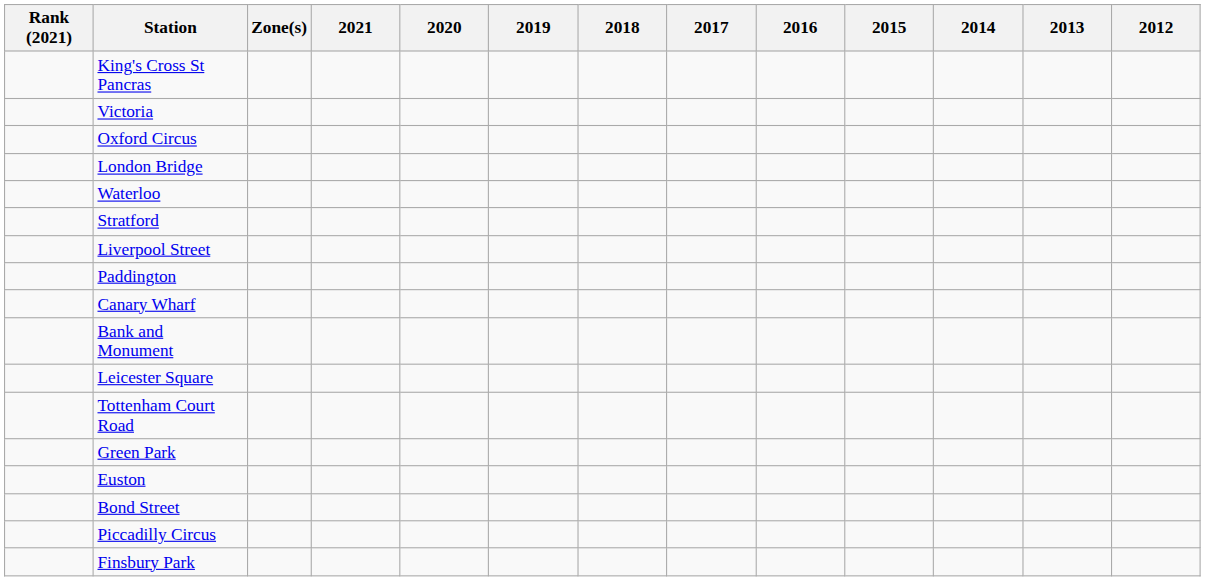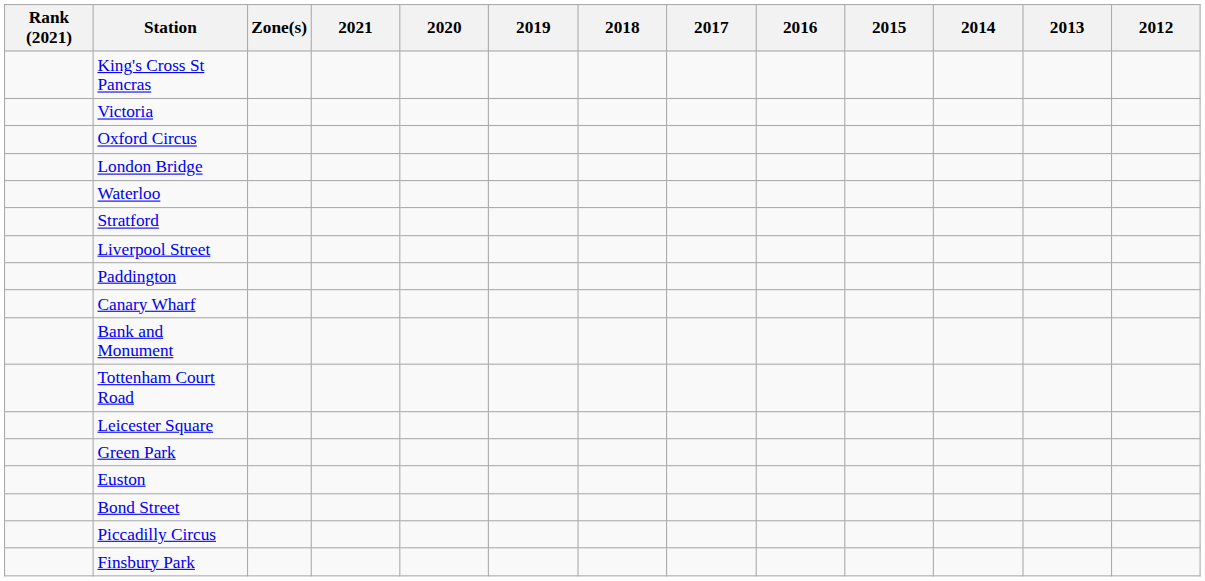 <table class="wikitable sortable">
 <tr>
 <th scope=col width="75">Rank (2021)</th>
 <th scope=col width="135">Station</th>
 <th scope=col width="45">Zone(s)</th>
 <th scope=col width="75">2021</th>
 <th scope=col width="75">2020</th>
 <th scope=col width="75">2019</th>
 <th scope=col width="75">2018</th>
 <th scope=col width="75">2017</th>
 <th scope=col width="75">2016</th>
 <th scope=col width="75">2015</th>
 <th scope=col width="75">2014</th>
 <th scope=col width="75">2013</th>
 <th scope=col width="75">2012</th>
 </tr>
 <tr>
 <td scope=row></td>
 <td><a href='#'>King's Cross St Pancras</a></td>
 <td></td>
 <td></td>
 <td></td>
 <td></td>
 <td></td>
 <td></td>
 <td></td>
 <td></td>
 <td></td>
 <td></td>
 <td><br></td>
 </tr>
 <tr>
 <td scope=row></td>
 <td><a href='#'>Victoria</a></td>
 <td></td>
 <td></td>
 <td></td>
 <td></td>
 <td></td>
 <td></td>
 <td></td>
 <td></td>
 <td></td>
 <td></td>
 <td><br></td>
 </tr>
 <tr>
 <td scope=row></td>
 <td><a href='#'>Oxford Circus</a></td>
 <td></td>
 <td></td>
 <td></td>
 <td></td>
 <td></td>
 <td></td>
 <td></td>
 <td></td>
 <td></td>
 <td></td>
 <td><br></td>
 </tr>
 <tr>
 <td scope=row></td>
 <td><a href='#'>London Bridge</a></td>
 <td></td>
 <td></td>
 <td></td>
 <td></td>
 <td></td>
 <td></td>
 <td></td>
 <td></td>
 <td></td>
 <td></td>
 <td><br></td>
 </tr>
 <tr>
 <td scope=row></td>
 <td><a href='#'>Waterloo</a></td>
 <td></td>
 <td></td>
 <td></td>
 <td></td>
 <td></td>
 <td></td>
 <td></td>
 <td></td>
 <td></td>
 <td></td>
 <td><br></td>
 </tr>
 <tr>
 <td scope=row></td>
 <td><a href='#'>Stratford</a></td>
 <td></td>
 <td></td>
 <td></td>
 <td></td>
 <td></td>
 <td></td>
 <td></td>
 <td></td>
 <td></td>
 <td></td>
 <td><br></td>
 </tr>
 <tr>
 <td scope=row></td>
 <td><a href='#'>Liverpool Street</a></td>
 <td></td>
 <td></td>
 <td></td>
 <td></td>
 <td></td>
 <td></td>
 <td></td>
 <td></td>
 <td></td>
 <td></td>
 <td><br></td>
 </tr>
 <tr>
 <td scope=row></td>
 <td><a href='#'>Paddington</a></td>
 <td></td>
 <td></td>
 <td></td>
 <td></td>
 <td></td>
 <td></td>
 <td></td>
 <td></td>
 <td></td>
 <td></td>
 <td><br></td>
 </tr>
 <tr>
 <td scope=row></td>
 <td><a href='#'>Canary Wharf</a></td>
 <td></td>
 <td></td>
 <td></td>
 <td></td>
 <td></td>
 <td></td>
 <td></td>
 <td></td>
 <td></td>
 <td></td>
 <td><br></td>
 </tr>
 <tr>
 <td scope=row></td>
 <td><a href='#'>Bank and Monument</a></td>
 <td></td>
 <td></td>
 <td></td>
 <td></td>
 <td></td>
 <td></td>
 <td></td>
 <td></td>
 <td></td>
 <td></td>
 <td><br></td>
 </tr>
 <tr>
 <td scope=row></td>
-<td><a href='#'>Leicester Square</a></td>
+<td><a href='#'>Tottenham Court Road</a></td>
 <td></td>
 <td></td>
 <td></td>
 <td></td>
 <td></td>
 <td></td>
 <td></td>
 <td></td>
 <td></td>
 <td></td>
 <td><br></td>
 </tr>
 <tr>
 <td scope=row></td>
-<td><a href='#'>Tottenham Court Road</a></td>
+<td><a href='#'>Leicester Square</a></td>
 <td></td>
 <td></td>
 <td></td>
 <td></td>
 <td></td>
 <td></td>
 <td></td>
 <td></td>
 <td></td>
 <td></td>
 <td><br></td>
 </tr>
 <tr>
 <td scope=row></td>
 <td><a href='#'>Green Park</a></td>
 <td></td>
 <td></td>
 <td></td>
 <td></td>
 <td></td>
 <td></td>
 <td></td>
 <td></td>
 <td></td>
 <td></td>
 <td><br></td>
 </tr>
 <tr>
 <td scope=row></td>
 <td><a href='#'>Euston</a></td>
 <td></td>
 <td></td>
 <td></td>
 <td></td>
 <td></td>
 <td></td>
 <td></td>
 <td></td>
 <td></td>
 <td></td>
 <td><br></td>
 </tr>
 <tr>
 <td scope=row></td>
 <td><a href='#'>Bond Street</a></td>
 <td></td>
 <td></td>
 <td></td>
 <td></td>
 <td></td>
 <td></td>
 <td></td>
 <td></td>
 <td></td>
 <td></td>
 <td><br></td>
 </tr>
 <tr>
 <td scope=row></td>
 <td><a href='#'>Piccadilly Circus</a></td>
 <td></td>
 <td></td>
 <td></td>
 <td></td>
 <td></td>
 <td></td>
 <td></td>
 <td></td>
 <td></td>
 <td></td>
 <td><br></td>
 </tr>
 <tr>
 <td scope=row></td>
 <td><a href='#'>Finsbury Park</a></td>
 <td></td>
 <td></td>
 <td></td>
 <td></td>
 <td></td>
 <td></td>
 <td></td>
 <td></td>
 <td></td>
 <td></td>
 <td><br></td>
 </tr>
 </table>
